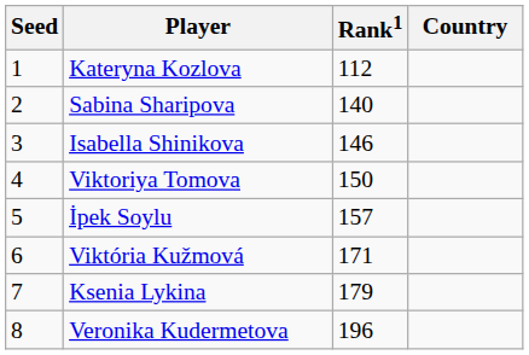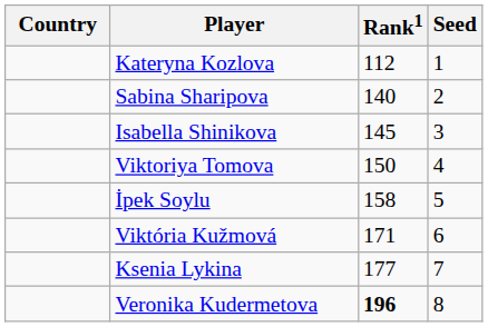 <table class="sortable wikitable">
 <tr>
-<th>Seed</th>
+<th width="70">Country</th>
 <th width="175">Player</th>
 <th>Rank<sup>1</sup></th>
-<th width="70">Country</th>
+<th>Seed</th>
 </tr>
 <tr>
-<td>1</td>
+<td></td>
 <td><a href='#'>Kateryna Kozlova</a></td>
 <td>112</td>
-<td></td>
+<td>1</td>
 </tr>
 <tr>
-<td>2</td>
+<td></td>
 <td><a href='#'>Sabina Sharipova</a></td>
 <td>140</td>
-<td></td>
+<td>2</td>
 </tr>
 <tr>
+<td></td>
+<td><a href='#'>Isabella Shinikova</a></td>
+<td>145</td>
 <td>3</td>
-<td><a href='#'>Isabella Shinikova</a></td>
-<td>146</td>
-<td></td>
 </tr>
 <tr>
-<td>4</td>
+<td></td>
 <td><a href='#'>Viktoriya Tomova</a></td>
 <td>150</td>
-<td></td>
+<td>4</td>
 </tr>
 <tr>
+<td></td>
+<td><a href='#'>İpek Soylu</a></td>
+<td>158</td>
 <td>5</td>
-<td><a href='#'>İpek Soylu</a></td>
-<td>157</td>
-<td></td>
 </tr>
 <tr>
-<td>6</td>
+<td></td>
 <td><a href='#'>Viktória Kužmová</a></td>
 <td>171</td>
-<td></td>
+<td>6</td>
 </tr>
 <tr>
+<td></td>
+<td><a href='#'>Ksenia Lykina</a></td>
+<td>177</td>
 <td>7</td>
-<td><a href='#'>Ksenia Lykina</a></td>
-<td>179</td>
-<td></td>
 </tr>
 <tr>
+<td></td>
+<td><a href='#'>Veronika Kudermetova</a></td>
+<td><strong>196</strong></td>
 <td>8</td>
-<td><a href='#'>Veronika Kudermetova</a></td>
-<td>196</td>
-<td></td>
 </tr>
 </table>
